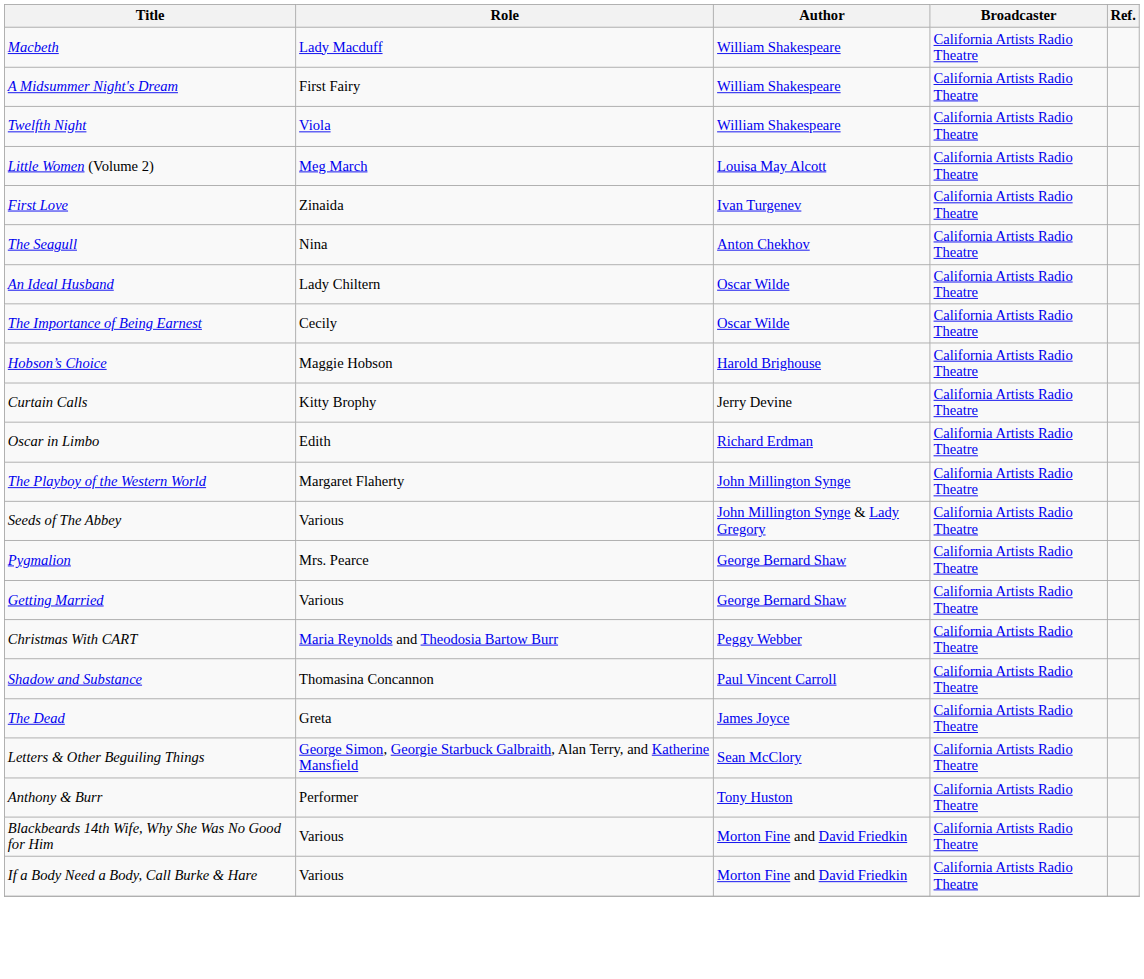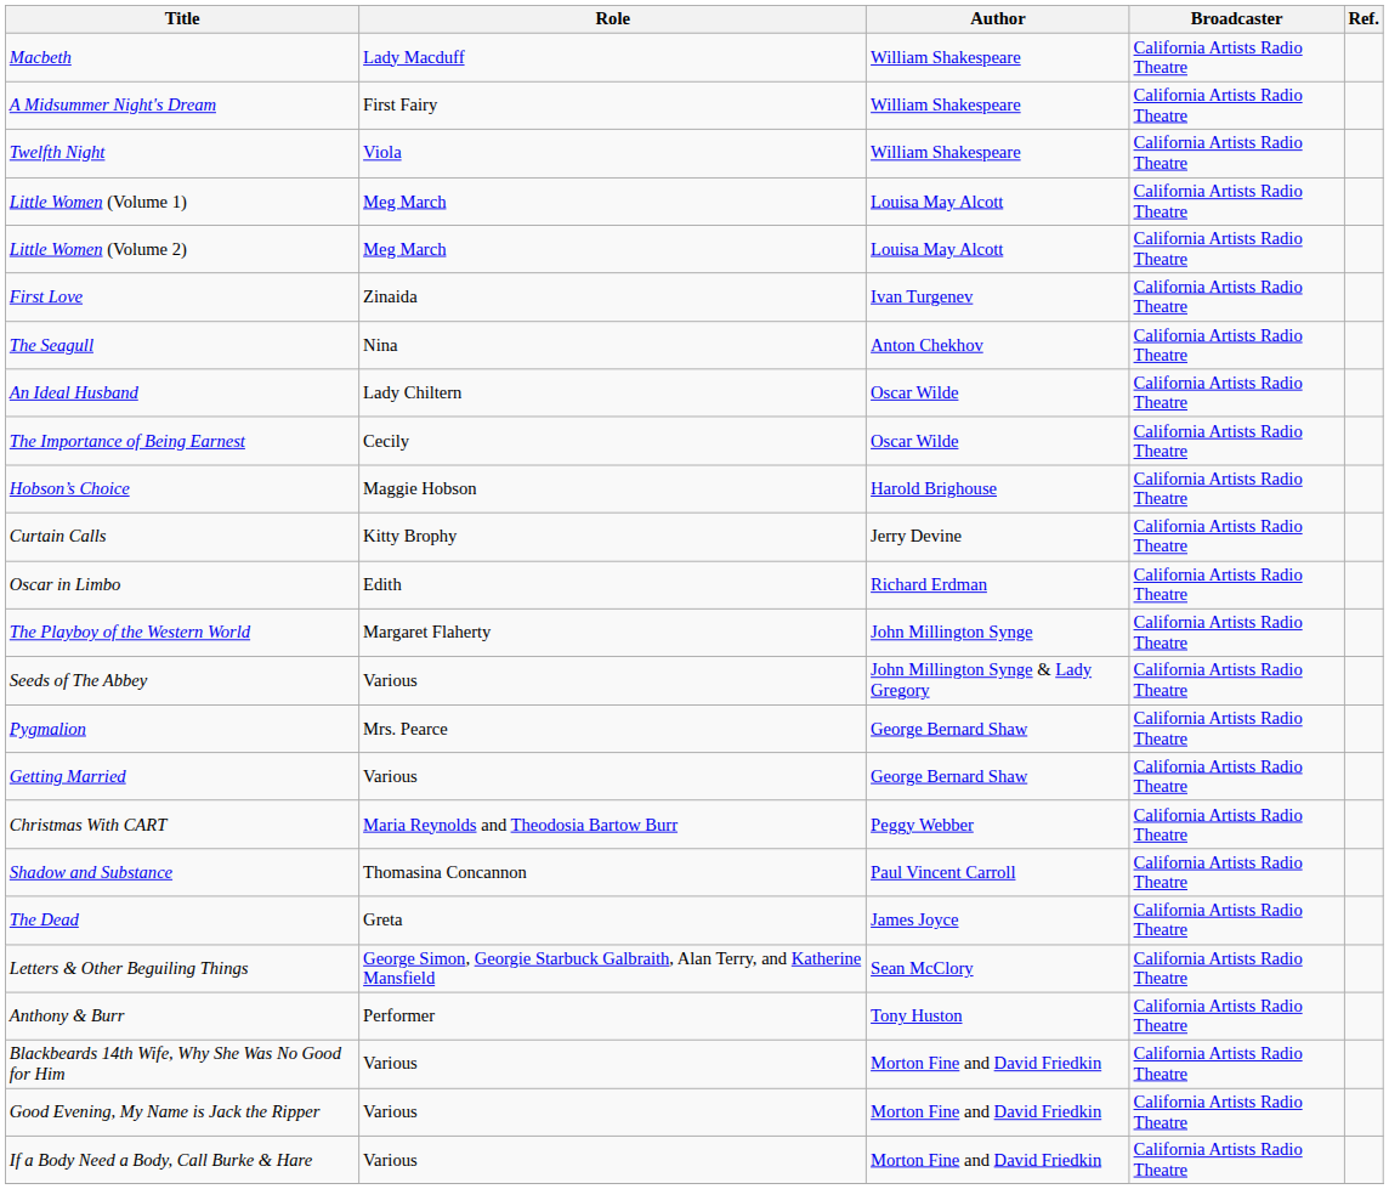 <table class="wikitable sortable">
 <tr>
 <th>Title</th>
 <th>Role</th>
 <th>Author</th>
 <th>Broadcaster</th>
 <th class=unsortable>Ref.</th>
 </tr>
 <tr>
 <td><em><a href='#'>Macbeth</a></em></td>
 <td><a href='#'>Lady Macduff</a></td>
 <td><a href='#'>William Shakespeare</a></td>
 <td><a href='#'>California Artists Radio Theatre</a></td>
 <td></td>
 </tr>
 <tr>
 <td><em><a href='#'>A Midsummer Night's Dream</a></em></td>
 <td>First Fairy</td>
 <td><a href='#'>William Shakespeare</a></td>
 <td><a href='#'>California Artists Radio Theatre</a></td>
 <td></td>
 </tr>
 <tr>
 <td><em><a href='#'>Twelfth Night</a></em></td>
 <td><a href='#'>Viola</a></td>
 <td><a href='#'>William Shakespeare</a></td>
+<td><a href='#'>California Artists Radio Theatre</a></td>
+<td></td>
+</tr>
+<tr>
+<td><em><a href='#'>Little Women</a></em> (Volume 1)</td>
+<td><a href='#'>Meg March</a></td>
+<td><a href='#'>Louisa May Alcott</a></td>
 <td><a href='#'>California Artists Radio Theatre</a></td>
 <td></td>
 </tr>
 <tr>
 <td><em><a href='#'>Little Women</a></em> (Volume 2)</td>
 <td><a href='#'>Meg March</a></td>
 <td><a href='#'>Louisa May Alcott</a></td>
 <td><a href='#'>California Artists Radio Theatre</a></td>
 <td></td>
 </tr>
 <tr>
 <td><em><a href='#'>First Love</a></em></td>
 <td>Zinaida</td>
 <td><a href='#'>Ivan Turgenev</a></td>
 <td><a href='#'>California Artists Radio Theatre</a></td>
 <td></td>
 </tr>
 <tr>
 <td><em><a href='#'>The Seagull</a></em></td>
 <td>Nina</td>
 <td><a href='#'>Anton Chekhov</a></td>
 <td><a href='#'>California Artists Radio Theatre</a></td>
 <td></td>
 </tr>
 <tr>
 <td><em><a href='#'>An Ideal Husband</a></em></td>
 <td>Lady Chiltern</td>
 <td><a href='#'>Oscar Wilde</a></td>
 <td><a href='#'>California Artists Radio Theatre</a></td>
 <td></td>
 </tr>
 <tr>
 <td><em><a href='#'>The Importance of Being Earnest</a></em></td>
 <td>Cecily</td>
 <td><a href='#'>Oscar Wilde</a></td>
 <td><a href='#'>California Artists Radio Theatre</a></td>
 <td></td>
 </tr>
 <tr>
 <td><em><a href='#'>Hobson’s Choice</a></em></td>
 <td>Maggie Hobson</td>
 <td><a href='#'>Harold Brighouse</a></td>
 <td><a href='#'>California Artists Radio Theatre</a></td>
 <td></td>
 </tr>
 <tr>
 <td><em>Curtain Calls</em></td>
 <td>Kitty Brophy</td>
 <td>Jerry Devine</td>
 <td><a href='#'>California Artists Radio Theatre</a></td>
 <td></td>
 </tr>
 <tr>
 <td><em>Oscar in Limbo</em></td>
 <td>Edith</td>
 <td><a href='#'>Richard Erdman</a></td>
 <td><a href='#'>California Artists Radio Theatre</a></td>
 <td></td>
 </tr>
 <tr>
 <td><em><a href='#'>The Playboy of the Western World</a></em></td>
 <td>Margaret Flaherty</td>
 <td><a href='#'>John Millington Synge</a></td>
 <td><a href='#'>California Artists Radio Theatre</a></td>
 <td></td>
 </tr>
 <tr>
 <td><em>Seeds of The Abbey</em></td>
 <td>Various</td>
 <td><a href='#'>John Millington Synge</a> & <a href='#'>Lady Gregory</a></td>
 <td><a href='#'>California Artists Radio Theatre</a></td>
 <td></td>
 </tr>
 <tr>
 <td><em><a href='#'>Pygmalion</a></em></td>
 <td>Mrs. Pearce</td>
 <td><a href='#'>George Bernard Shaw</a></td>
 <td><a href='#'>California Artists Radio Theatre</a></td>
 <td></td>
 </tr>
 <tr>
 <td><em><a href='#'>Getting Married</a></em></td>
 <td>Various</td>
 <td><a href='#'>George Bernard Shaw</a></td>
 <td><a href='#'>California Artists Radio Theatre</a></td>
 <td></td>
 </tr>
 <tr>
 <td><em>Christmas With CART</em></td>
 <td><a href='#'>Maria Reynolds</a> and <a href='#'>Theodosia Bartow Burr</a></td>
 <td><a href='#'>Peggy Webber</a></td>
 <td><a href='#'>California Artists Radio Theatre</a></td>
 <td></td>
 </tr>
 <tr>
 <td><em><a href='#'>Shadow and Substance</a></em></td>
 <td>Thomasina Concannon</td>
 <td><a href='#'>Paul Vincent Carroll</a></td>
 <td><a href='#'>California Artists Radio Theatre</a></td>
 <td></td>
 </tr>
 <tr>
 <td><em><a href='#'>The Dead</a></em></td>
 <td>Greta</td>
 <td><a href='#'>James Joyce</a></td>
 <td><a href='#'>California Artists Radio Theatre</a></td>
 <td></td>
 </tr>
 <tr>
 <td><em>Letters & Other Beguiling Things</em></td>
 <td><a href='#'>George Simon</a>, <a href='#'>Georgie Starbuck Galbraith</a>, Alan Terry, and <a href='#'>Katherine Mansfield</a></td>
 <td><a href='#'>Sean McClory</a></td>
 <td><a href='#'>California Artists Radio Theatre</a></td>
 <td></td>
 </tr>
 <tr>
 <td><em>Anthony & Burr</em></td>
 <td>Performer</td>
 <td><a href='#'>Tony Huston</a></td>
 <td><a href='#'>California Artists Radio Theatre</a></td>
 <td></td>
 </tr>
 <tr>
 <td><em>Blackbeards 14th Wife, Why She Was No Good for Him</em></td>
 <td>Various</td>
 <td><a href='#'>Morton Fine</a> and <a href='#'>David Friedkin</a></td>
 <td><a href='#'>California Artists Radio Theatre</a></td>
 <td></td>
 </tr>
 <tr>
+<td><em>Good Evening, My Name is Jack the Ripper</em></td>
+<td>Various</td>
+<td><a href='#'>Morton Fine</a> and <a href='#'>David Friedkin</a></td>
+<td><a href='#'>California Artists Radio Theatre</a></td>
+<td></td>
+</tr>
+<tr>
 <td><em>If a Body Need a Body, Call Burke & Hare</em></td>
 <td>Various</td>
 <td><a href='#'>Morton Fine</a> and <a href='#'>David Friedkin</a></td>
 <td><a href='#'>California Artists Radio Theatre</a></td>
 <td></td>
 </tr>
 <tr>
 </tr>
 </table>
